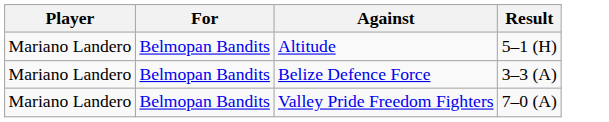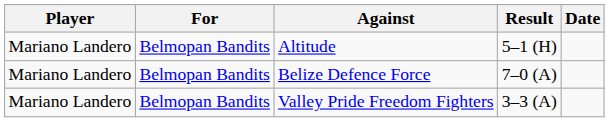 <table class="wikitable">
 <tr>
 <th>Player</th>
 <th>For</th>
 <th>Against</th>
 <th align=center>Result</th>
+<th>Date</th>
 </tr>
 <tr>
 <td> Mariano Landero</td>
 <td><a href='#'>Belmopan Bandits</a></td>
 <td><a href='#'>Altitude</a></td>
 <td align="center">5–1 (H)</td>
+<td></td>
 </tr>
 <tr>
 <td> Mariano Landero</td>
 <td><a href='#'>Belmopan Bandits</a></td>
 <td><a href='#'>Belize Defence Force</a></td>
-<td align="center">3–3 (A)</td>
+<td align="center">7–0 (A)</td>
+<td></td>
 </tr>
 <tr>
 <td> Mariano Landero</td>
 <td><a href='#'>Belmopan Bandits</a></td>
 <td><a href='#'>Valley Pride Freedom Fighters</a></td>
-<td align="center">7–0 (A)</td>
+<td align="center">3–3 (A)</td>
+<td></td>
 </tr>
 </table>
